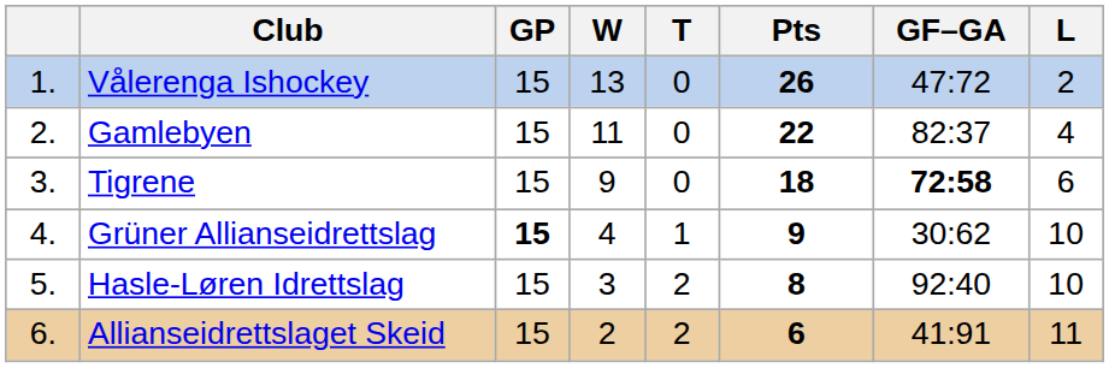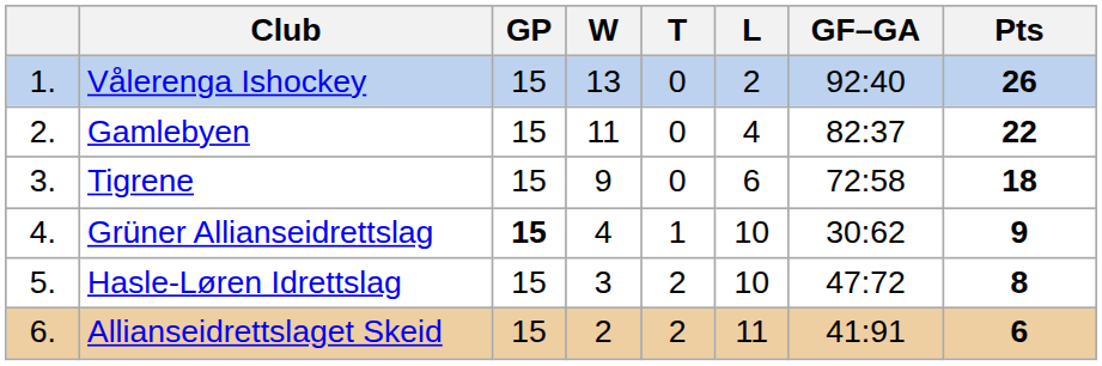 <table class="wikitable">
 <tr>
 <th width="30"></th>
 <th width="200">Club</th>
 <th width="30">GP</th>
 <th width="30">W</th>
 <th width="30">T</th>
+<th width="30">L</th>
+<th width="70">GF–GA</th>
 <th width="70">Pts</th>
-<th width="70">GF–GA</th>
-<th width="30">L</th>
 </tr>
 <tr bgcolor="#BCD2EE" align="center">
 <td>1.</td>
 <td align="left"><a href='#'>Vålerenga Ishockey</a></td>
 <td>15</td>
 <td>13</td>
 <td>0</td>
+<td>2</td>
+<td>92:40</td>
 <td><strong>26</strong></td>
-<td>47:72</td>
-<td>2</td>
 </tr>
 <tr bgcolor="#FFFFFF" align="center">
 <td>2.</td>
 <td align="left"><a href='#'>Gamlebyen</a></td>
 <td>15</td>
 <td>11</td>
 <td>0</td>
+<td>4</td>
+<td>82:37</td>
 <td><strong>22</strong></td>
-<td>82:37</td>
-<td>4</td>
 </tr>
 <tr bgcolor="#FFFFFF" align="center">
 <td>3.</td>
 <td align="left"><a href='#'>Tigrene</a></td>
 <td>15</td>
 <td>9</td>
 <td>0</td>
+<td>6</td>
+<td>72:58</td>
 <td><strong>18</strong></td>
-<td><strong>72:58</strong></td>
-<td>6</td>
 </tr>
 <tr bgcolor="#FFFFFF" align="center">
 <td>4.</td>
 <td align="left"><a href='#'>Grüner Allianseidrettslag</a></td>
 <td><strong>15</strong></td>
 <td>4</td>
 <td>1</td>
+<td>10</td>
+<td>30:62</td>
 <td><strong>9</strong></td>
-<td>30:62</td>
-<td>10</td>
 </tr>
 <tr bgcolor="#FFFFFF" align="center">
 <td>5.</td>
 <td align="left"><a href='#'>Hasle-Løren Idrettslag</a></td>
 <td>15</td>
 <td>3</td>
 <td>2</td>
+<td>10</td>
+<td>47:72</td>
 <td><strong>8</strong></td>
-<td>92:40</td>
-<td>10</td>
 </tr>
 <tr bgcolor="#EECFA1" align="center">
 <td>6.</td>
 <td align="left"><a href='#'>Allianseidrettslaget Skeid</a></td>
 <td>15</td>
 <td>2</td>
 <td>2</td>
+<td>11</td>
+<td>41:91</td>
 <td><strong>6</strong></td>
-<td>41:91</td>
-<td>11</td>
 </tr>
 </table>
